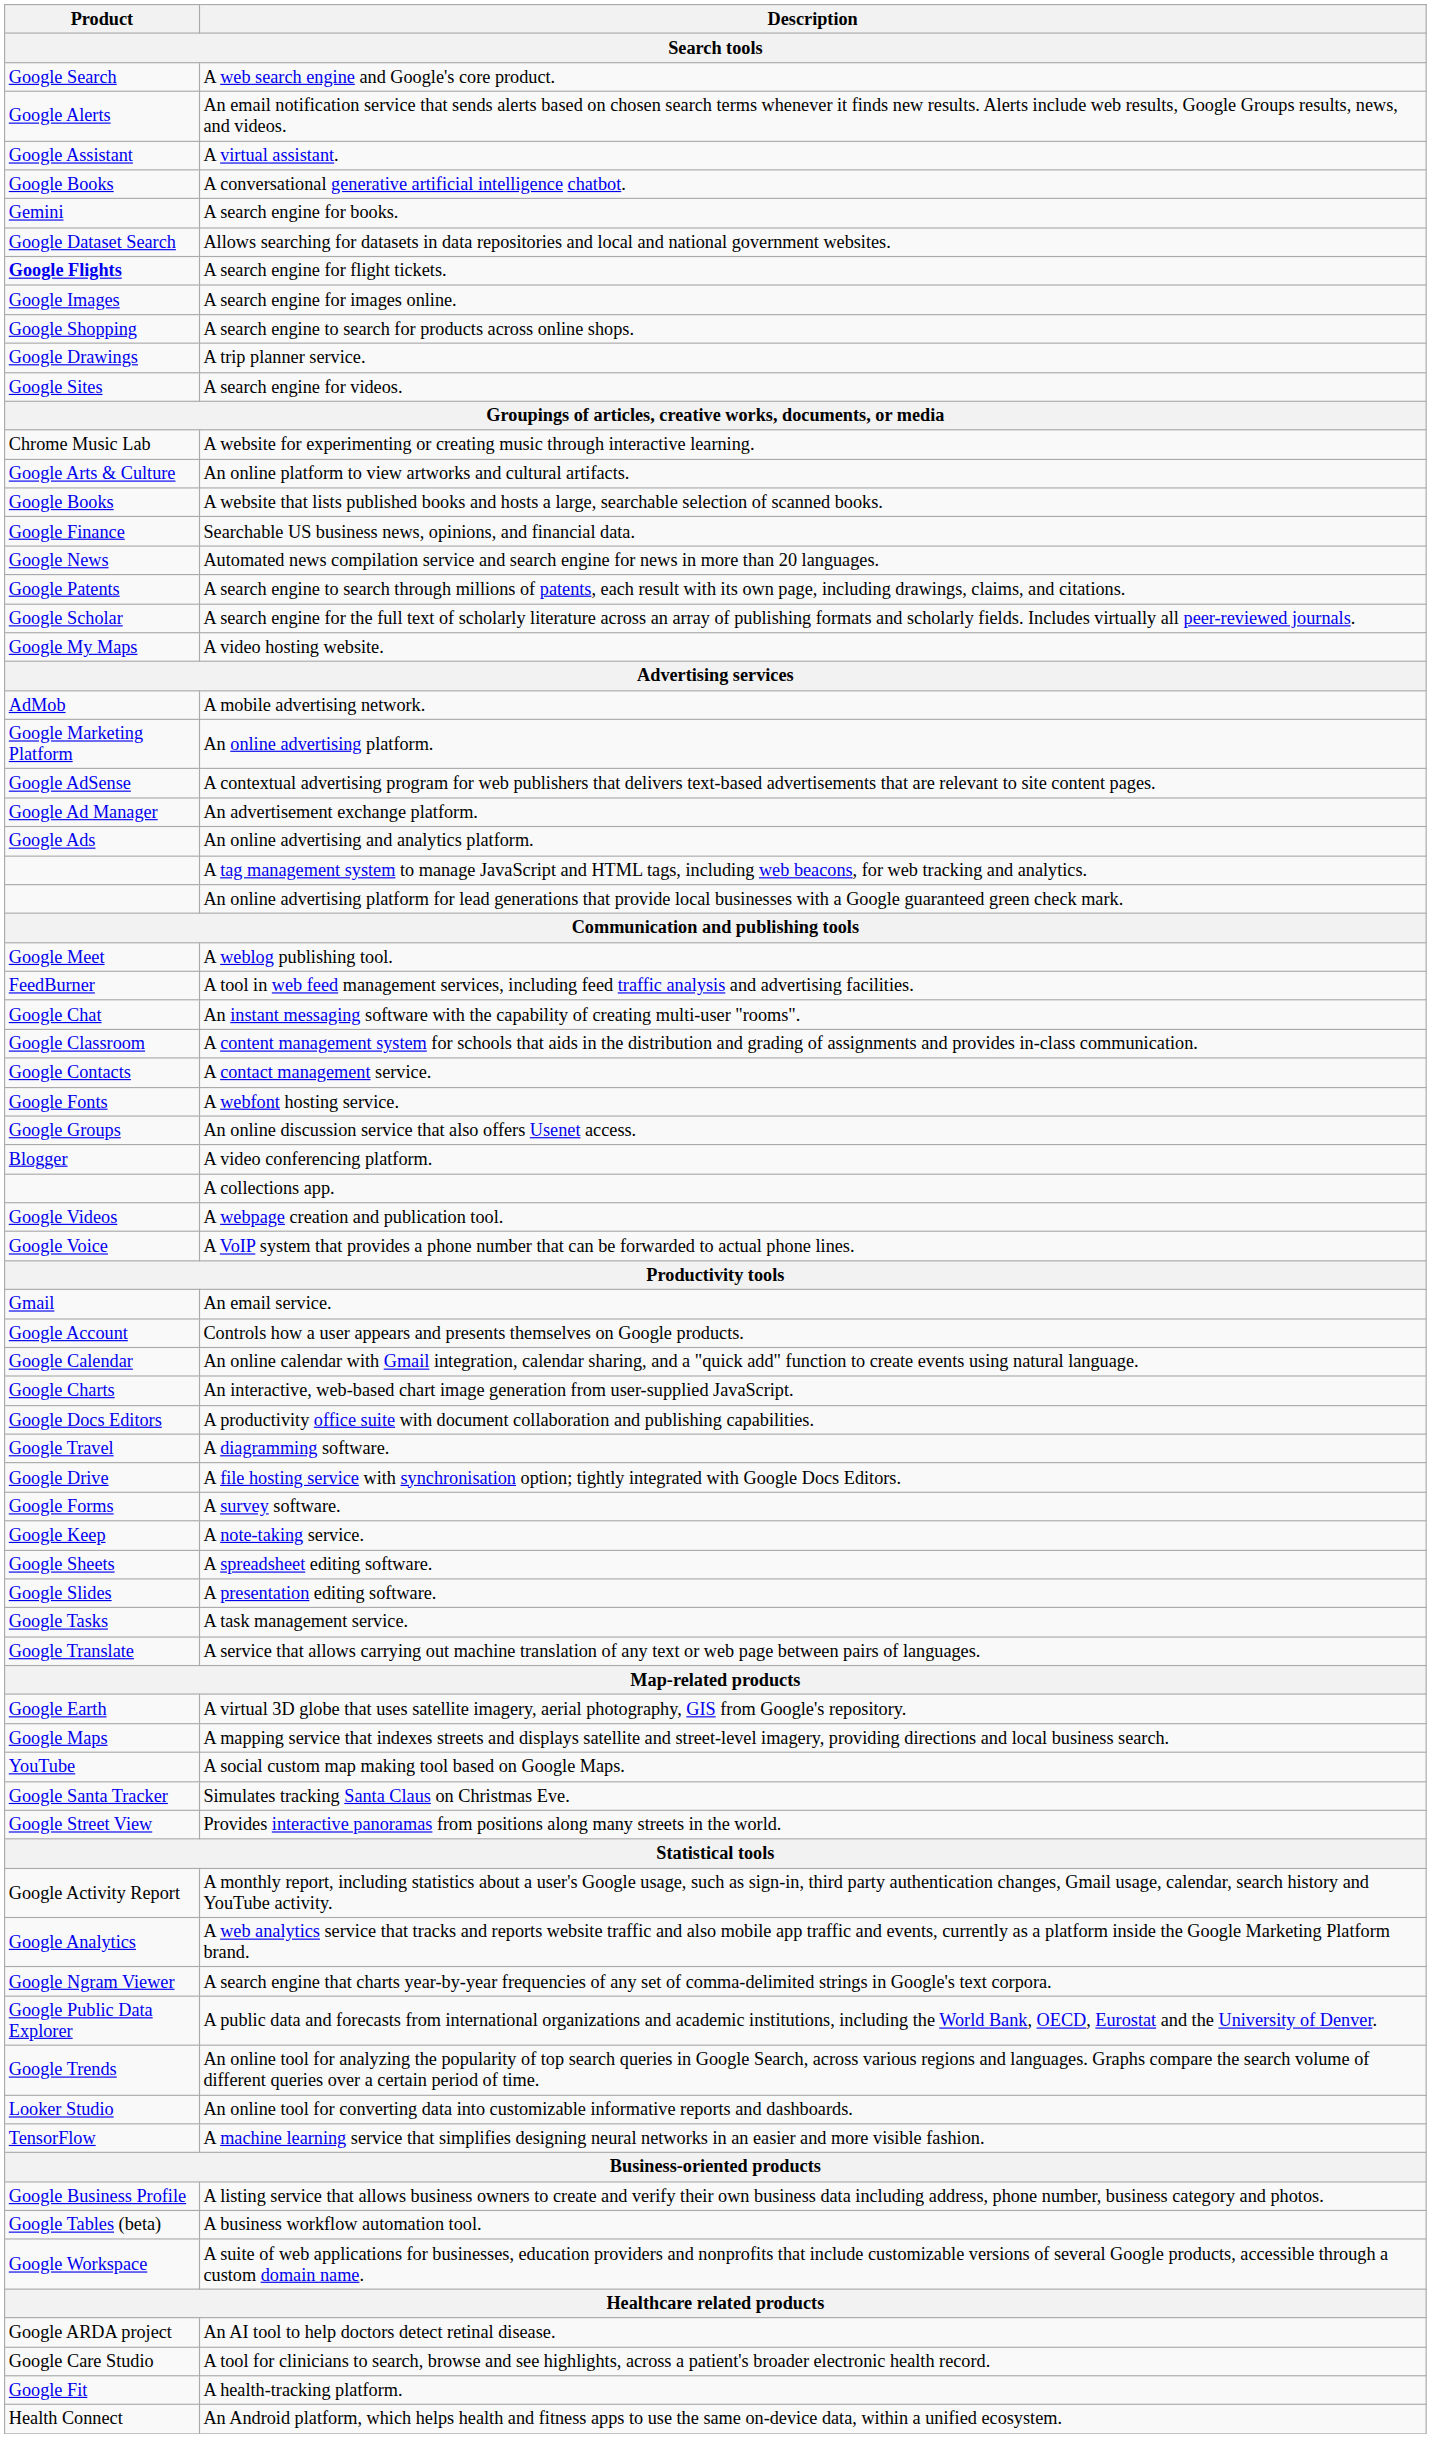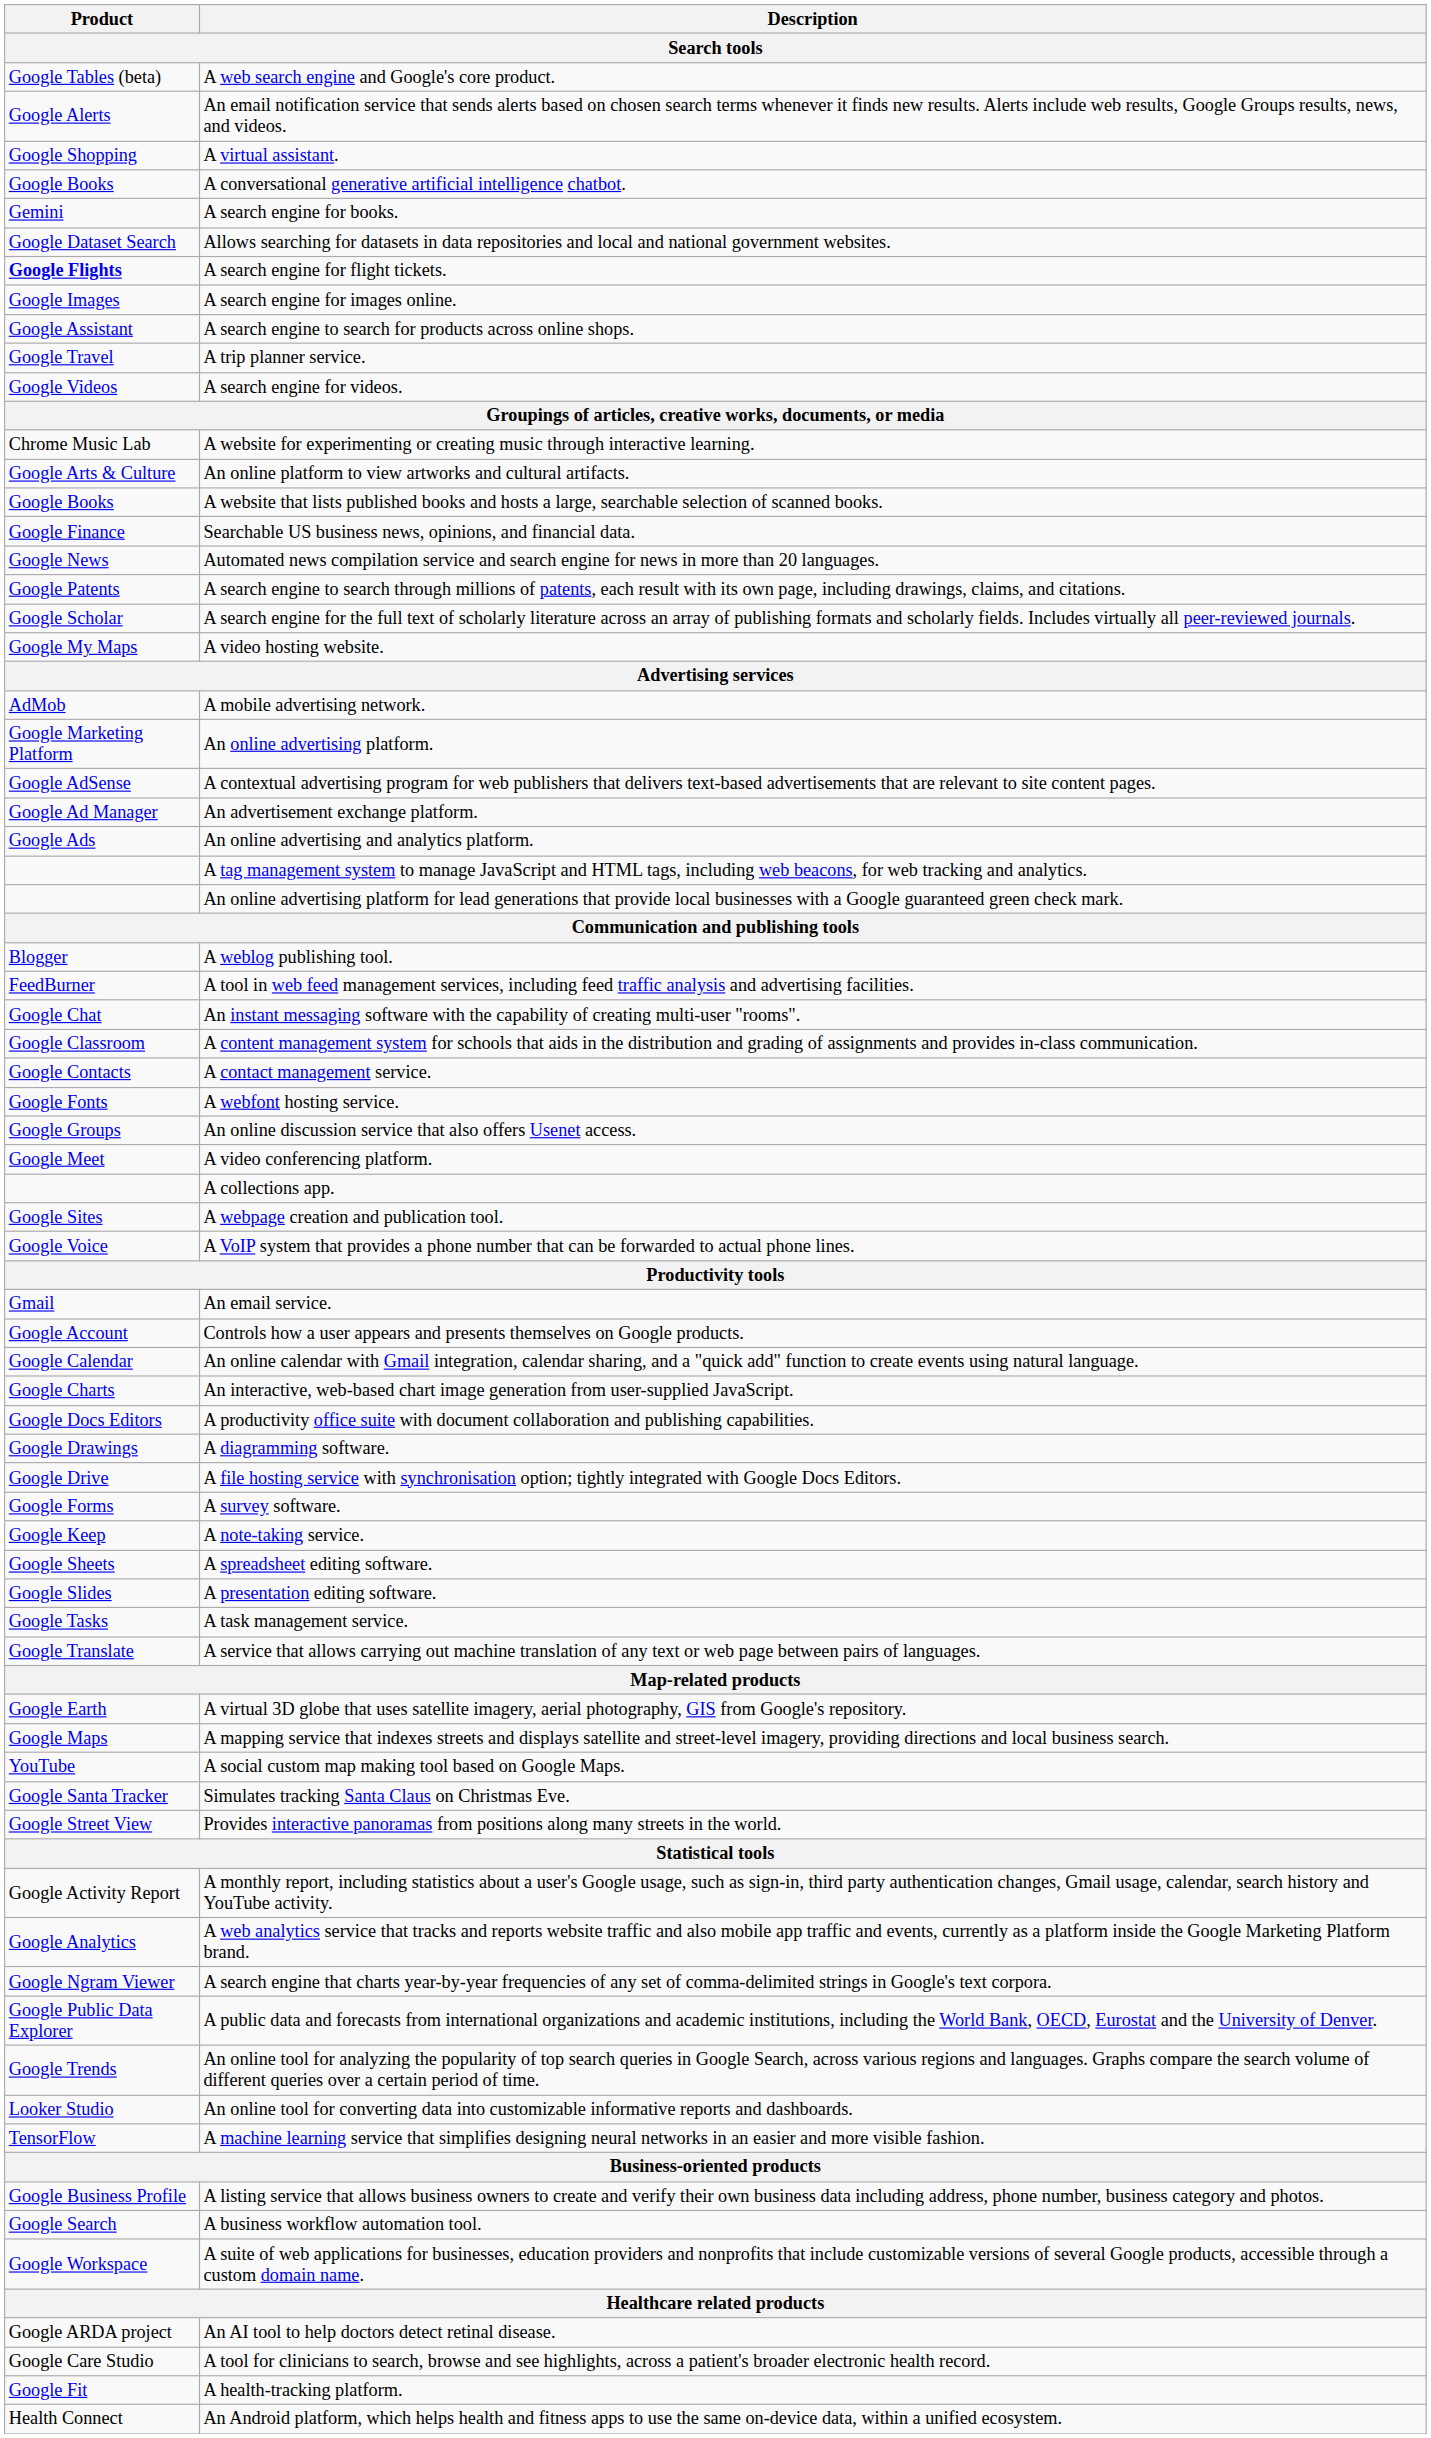 <table class="wikitable sortable">
 <tr>
 <th>Product</th>
 <th>Description</th>
 </tr>
 <tr>
 <th colspan="2">Search tools</th>
 </tr>
 <tr>
-<td><a href='#'>Google Search</a></td>
+<td><a href='#'>Google Tables</a> (beta)</td>
 <td>A <a href='#'>web search engine</a> and Google's core product.</td>
 </tr>
 <tr>
 <td><a href='#'>Google Alerts</a></td>
 <td>An email notification service that sends alerts based on chosen search terms whenever it finds new results. Alerts include web results, Google Groups results, news, and videos.</td>
 </tr>
 <tr>
-<td><a href='#'>Google Assistant</a></td>
+<td><a href='#'>Google Shopping</a></td>
 <td>A <a href='#'>virtual assistant</a>.</td>
 </tr>
 <tr>
 <td><a href='#'>Google Books</a></td>
 <td>A conversational <a href='#'>generative artificial intelligence</a> <a href='#'>chatbot</a>.</td>
 </tr>
 <tr>
 <td><a href='#'>Gemini</a></td>
 <td>A search engine for books.</td>
 </tr>
 <tr>
 <td><a href='#'>Google Dataset Search</a></td>
 <td>Allows searching for datasets in data repositories and local and national government websites.</td>
 </tr>
 <tr>
 <td><strong><a href='#'>Google Flights</a></strong></td>
 <td>A search engine for flight tickets.</td>
 </tr>
 <tr>
 <td><a href='#'>Google Images</a></td>
 <td>A search engine for images online.</td>
 </tr>
 <tr>
-<td><a href='#'>Google Shopping</a></td>
+<td><a href='#'>Google Assistant</a></td>
 <td>A search engine to search for products across online shops.</td>
 </tr>
 <tr>
-<td><a href='#'>Google Drawings</a></td>
+<td><a href='#'>Google Travel</a></td>
 <td>A trip planner service.</td>
 </tr>
 <tr>
-<td><a href='#'>Google Sites</a></td>
+<td><a href='#'>Google Videos</a></td>
 <td>A search engine for videos.</td>
 </tr>
 <tr>
 <th colspan="2">Groupings of articles, creative works, documents, or media</th>
 </tr>
 <tr>
 <td>Chrome Music Lab</td>
 <td>A website for experimenting or creating music through interactive learning.</td>
 </tr>
 <tr>
 <td><a href='#'>Google Arts & Culture</a></td>
 <td>An online platform to view artworks and cultural artifacts.</td>
 </tr>
 <tr>
 <td><a href='#'>Google Books</a></td>
 <td>A website that lists published books and hosts a large, searchable selection of scanned books.</td>
 </tr>
 <tr>
 <td><a href='#'>Google Finance</a></td>
 <td>Searchable US business news, opinions, and financial data.</td>
 </tr>
 <tr>
 <td><a href='#'>Google News</a></td>
 <td>Automated news compilation service and search engine for news in more than 20 languages.</td>
 </tr>
 <tr>
 <td><a href='#'>Google Patents</a></td>
 <td>A search engine to search through millions of <a href='#'>patents</a>, each result with its own page, including drawings, claims, and citations.</td>
 </tr>
 <tr>
 <td><a href='#'>Google Scholar</a></td>
 <td>A search engine for the full text of scholarly literature across an array of publishing formats and scholarly fields. Includes virtually all <a href='#'>peer-reviewed journals</a>.</td>
 </tr>
 <tr>
 <td><a href='#'>Google My Maps</a></td>
 <td>A video hosting website.</td>
 </tr>
 <tr>
 <th colspan="2">Advertising services</th>
 </tr>
 <tr>
 <td><a href='#'>AdMob</a></td>
 <td>A mobile advertising network.</td>
 </tr>
 <tr>
 <td><a href='#'>Google Marketing Platform</a></td>
 <td>An <a href='#'>online advertising</a> platform.</td>
 </tr>
 <tr>
 <td><a href='#'>Google AdSense</a></td>
 <td>A contextual advertising program for web publishers that delivers text-based advertisements that are relevant to site content pages.</td>
 </tr>
 <tr>
 <td><a href='#'>Google Ad Manager</a></td>
 <td>An advertisement exchange platform.</td>
 </tr>
 <tr>
 <td><a href='#'>Google Ads</a></td>
 <td>An online advertising and analytics platform.</td>
 </tr>
 <tr>
 <td></td>
 <td>A <a href='#'>tag management system</a> to manage JavaScript and HTML tags, including <a href='#'>web beacons</a>, for web tracking and analytics.</td>
 </tr>
 <tr>
 <td></td>
 <td>An online advertising platform for lead generations that provide local businesses with a Google guaranteed green check mark.</td>
 </tr>
 <tr>
 <th colspan="2">Communication and publishing tools</th>
 </tr>
 <tr>
-<td><a href='#'>Google Meet</a></td>
+<td><a href='#'>Blogger</a></td>
 <td>A <a href='#'>weblog</a> publishing tool.</td>
 </tr>
 <tr>
 <td><a href='#'>FeedBurner</a></td>
 <td>A tool in <a href='#'>web feed</a> management services, including feed <a href='#'>traffic analysis</a> and advertising facilities.</td>
 </tr>
 <tr>
 <td><a href='#'>Google Chat</a></td>
 <td>An <a href='#'>instant messaging</a> software with the capability of creating multi-user "rooms".</td>
 </tr>
 <tr>
 <td><a href='#'>Google Classroom</a></td>
 <td>A <a href='#'>content management system</a> for schools that aids in the distribution and grading of assignments and provides in-class communication.</td>
 </tr>
 <tr>
 <td><a href='#'>Google Contacts</a></td>
 <td>A <a href='#'>contact management</a> service.</td>
 </tr>
 <tr>
 <td><a href='#'>Google Fonts</a></td>
 <td>A <a href='#'>webfont</a> hosting service.</td>
 </tr>
 <tr>
 <td><a href='#'>Google Groups</a></td>
 <td>An online discussion service that also offers <a href='#'>Usenet</a> access.</td>
 </tr>
 <tr>
-<td><a href='#'>Blogger</a></td>
+<td><a href='#'>Google Meet</a></td>
 <td>A video conferencing platform.</td>
 </tr>
 <tr>
 <td></td>
 <td>A collections app.</td>
 </tr>
 <tr>
-<td><a href='#'>Google Videos</a></td>
+<td><a href='#'>Google Sites</a></td>
 <td>A <a href='#'>webpage</a> creation and publication tool.</td>
 </tr>
 <tr>
 <td><a href='#'>Google Voice</a></td>
 <td>A <a href='#'>VoIP</a> system that provides a phone number that can be forwarded to actual phone lines.</td>
 </tr>
 <tr>
 <th colspan="2">Productivity tools</th>
 </tr>
 <tr>
 <td><a href='#'>Gmail</a></td>
 <td>An email service.</td>
 </tr>
 <tr>
 <td><a href='#'>Google Account</a></td>
 <td>Controls how a user appears and presents themselves on Google products.</td>
 </tr>
 <tr>
 <td><a href='#'>Google Calendar</a></td>
 <td>An online calendar with <a href='#'>Gmail</a> integration, calendar sharing, and a "quick add" function to create events using natural language.</td>
 </tr>
 <tr>
 <td><a href='#'>Google Charts</a></td>
 <td>An interactive, web-based chart image generation from user-supplied JavaScript.</td>
 </tr>
 <tr>
 <td><a href='#'>Google Docs Editors</a></td>
 <td>A productivity <a href='#'>office suite</a> with document collaboration and publishing capabilities.</td>
 </tr>
 <tr>
-<td><a href='#'>Google Travel</a></td>
+<td><a href='#'>Google Drawings</a></td>
 <td>A <a href='#'>diagramming</a> software.</td>
 </tr>
 <tr>
 <td><a href='#'>Google Drive</a></td>
 <td>A <a href='#'>file hosting service</a> with <a href='#'>synchronisation</a> option; tightly integrated with Google Docs Editors.</td>
 </tr>
 <tr>
 <td><a href='#'>Google Forms</a></td>
 <td>A <a href='#'>survey</a> software.</td>
 </tr>
 <tr>
 <td><a href='#'>Google Keep</a></td>
 <td>A <a href='#'>note-taking</a> service.</td>
 </tr>
 <tr>
 <td><a href='#'>Google Sheets</a></td>
 <td>A <a href='#'>spreadsheet</a> editing software.</td>
 </tr>
 <tr>
 <td><a href='#'>Google Slides</a></td>
 <td>A <a href='#'>presentation</a> editing software.</td>
 </tr>
 <tr>
 <td><a href='#'>Google Tasks</a></td>
 <td>A task management service.</td>
 </tr>
 <tr>
 <td><a href='#'>Google Translate</a></td>
 <td>A service that allows carrying out machine translation of any text or web page between pairs of languages.</td>
 </tr>
 <tr>
 <th colspan="2">Map-related products</th>
 </tr>
 <tr>
 <td><a href='#'>Google Earth</a></td>
 <td>A virtual 3D globe that uses satellite imagery, aerial photography, <a href='#'>GIS</a> from Google's repository.</td>
 </tr>
 <tr>
 <td><a href='#'>Google Maps</a></td>
 <td>A mapping service that indexes streets and displays satellite and street-level imagery, providing directions and local business search.</td>
 </tr>
 <tr>
 <td><a href='#'>YouTube</a></td>
 <td>A social custom map making tool based on Google Maps.</td>
 </tr>
 <tr>
 <td><a href='#'>Google Santa Tracker</a></td>
 <td>Simulates tracking <a href='#'>Santa Claus</a> on Christmas Eve.</td>
 </tr>
 <tr>
 <td><a href='#'>Google Street View</a></td>
 <td>Provides <a href='#'>interactive panoramas</a> from positions along many streets in the world.</td>
 </tr>
 <tr>
 <th colspan="2">Statistical tools</th>
 </tr>
 <tr>
 <td>Google Activity Report</td>
 <td>A monthly report, including statistics about a user's Google usage, such as sign-in, third party authentication changes, Gmail usage, calendar, search history and YouTube activity.</td>
 </tr>
 <tr>
 <td><a href='#'>Google Analytics</a></td>
 <td>A <a href='#'>web analytics</a> service that tracks and reports website traffic and also mobile app traffic and events, currently as a platform inside the Google Marketing Platform brand.</td>
 </tr>
 <tr>
 <td><a href='#'>Google Ngram Viewer</a></td>
 <td>A search engine that charts year-by-year frequencies of any set of comma-delimited strings in Google's text corpora.</td>
 </tr>
 <tr>
 <td><a href='#'>Google Public Data Explorer</a></td>
 <td>A public data and forecasts from international organizations and academic institutions, including the <a href='#'>World Bank</a>, <a href='#'>OECD</a>, <a href='#'>Eurostat</a> and the <a href='#'>University of Denver</a>.</td>
 </tr>
 <tr>
 <td><a href='#'>Google Trends</a></td>
 <td>An online tool for analyzing the popularity of top search queries in Google Search, across various regions and languages. Graphs compare the search volume of different queries over a certain period of time.</td>
 </tr>
 <tr>
 <td><a href='#'>Looker Studio</a></td>
 <td>An online tool for converting data into customizable informative reports and dashboards.</td>
 </tr>
 <tr>
 <td><a href='#'>TensorFlow</a></td>
 <td>A <a href='#'>machine learning</a> service that simplifies designing neural networks in an easier and more visible fashion.</td>
 </tr>
 <tr>
 <th colspan="2">Business-oriented products</th>
 </tr>
 <tr>
 <td><a href='#'>Google Business Profile</a></td>
 <td>A listing service that allows business owners to create and verify their own business data including address, phone number, business category and photos.</td>
 </tr>
 <tr>
-<td><a href='#'>Google Tables</a> (beta)</td>
+<td><a href='#'>Google Search</a></td>
 <td>A business workflow automation tool.</td>
 </tr>
 <tr>
 <td><a href='#'>Google Workspace</a></td>
 <td>A suite of web applications for businesses, education providers and nonprofits that include customizable versions of several Google products, accessible through a custom <a href='#'>domain name</a>.</td>
 </tr>
 <tr>
 <th colspan="2">Healthcare related products</th>
 </tr>
 <tr>
 <td>Google ARDA project</td>
 <td>An AI tool to help doctors detect retinal disease.</td>
 </tr>
 <tr>
 <td>Google Care Studio</td>
 <td>A tool for clinicians to search, browse and see highlights, across a patient's broader electronic health record.</td>
 </tr>
 <tr>
 <td><a href='#'>Google Fit</a></td>
 <td>A health-tracking platform.</td>
 </tr>
 <tr>
 <td>Health Connect</td>
 <td>An Android platform, which helps health and fitness apps to use the same on-device data, within a unified ecosystem.</td>
 </tr>
 </table>
